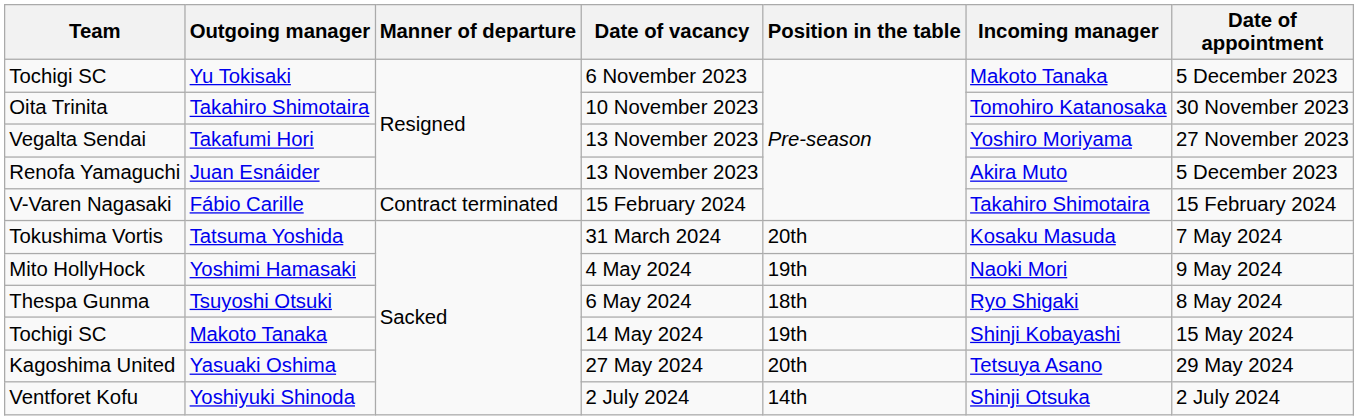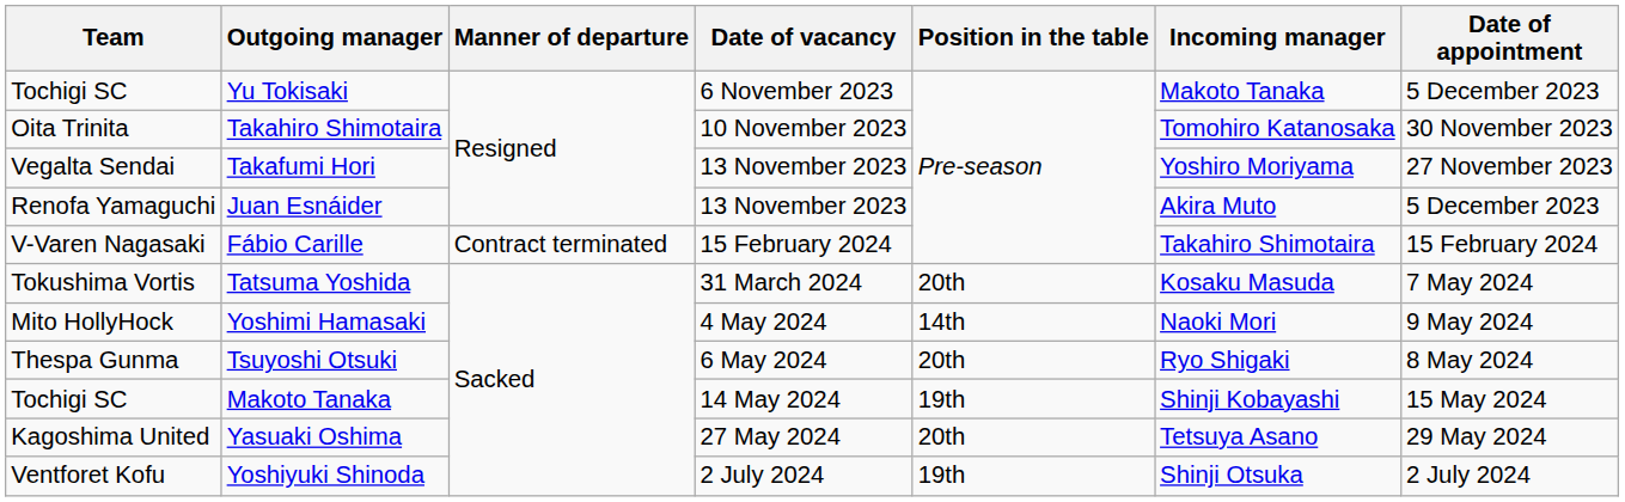 <table class="wikitable sortable">
 <tr>
 <th>Team</th>
 <th>Outgoing manager</th>
 <th>Manner of departure</th>
 <th>Date of vacancy</th>
 <th>Position in the table</th>
 <th>Incoming manager</th>
 <th>Date of<br>appointment</th>
 </tr>
 <tr>
 <td>Tochigi SC</td>
 <td> <a href='#'>Yu Tokisaki</a></td>
 <td rowspan="4">Resigned</td>
 <td>6 November 2023</td>
 <td rowspan="5"><em>Pre-season</em></td>
 <td> <a href='#'>Makoto Tanaka</a></td>
 <td>5 December 2023</td>
 </tr>
 <tr>
 <td>Oita Trinita</td>
 <td> <a href='#'>Takahiro Shimotaira</a></td>
 <td>10 November 2023</td>
 <td> <a href='#'>Tomohiro Katanosaka</a></td>
 <td>30 November 2023</td>
 </tr>
 <tr>
 <td>Vegalta Sendai</td>
 <td> <a href='#'>Takafumi Hori</a></td>
 <td>13 November 2023</td>
 <td> <a href='#'>Yoshiro Moriyama</a></td>
 <td>27 November 2023</td>
 </tr>
 <tr>
 <td>Renofa Yamaguchi</td>
 <td> <a href='#'>Juan Esnáider</a></td>
 <td>13 November 2023</td>
 <td> <a href='#'>Akira Muto</a></td>
 <td>5 December 2023</td>
 </tr>
 <tr>
 <td>V-Varen Nagasaki</td>
 <td> <a href='#'>Fábio Carille</a></td>
 <td>Contract terminated</td>
 <td>15 February 2024</td>
 <td> <a href='#'>Takahiro Shimotaira</a></td>
 <td>15 February 2024</td>
 </tr>
 <tr>
 <td>Tokushima Vortis</td>
 <td> <a href='#'>Tatsuma Yoshida</a></td>
 <td rowspan="6">Sacked</td>
 <td>31 March 2024</td>
 <td>20th</td>
 <td> <a href='#'>Kosaku Masuda</a></td>
 <td>7 May 2024 </td>
 </tr>
 <tr>
 <td>Mito HollyHock</td>
 <td> <a href='#'>Yoshimi Hamasaki</a></td>
 <td>4 May 2024</td>
-<td>19th</td>
+<td>14th</td>
 <td> <a href='#'>Naoki Mori</a></td>
 <td>9 May 2024</td>
 </tr>
 <tr>
 <td>Thespa Gunma</td>
 <td> <a href='#'>Tsuyoshi Otsuki</a></td>
 <td>6 May 2024</td>
-<td>18th</td>
+<td>20th</td>
 <td> <a href='#'>Ryo Shigaki</a></td>
 <td>8 May 2024</td>
 </tr>
 <tr>
 <td>Tochigi SC</td>
 <td> <a href='#'>Makoto Tanaka</a></td>
 <td>14 May 2024</td>
 <td>19th</td>
 <td> <a href='#'>Shinji Kobayashi</a></td>
 <td>15 May 2024</td>
 </tr>
 <tr>
 <td>Kagoshima United</td>
 <td> <a href='#'>Yasuaki Oshima</a></td>
 <td>27 May 2024</td>
 <td>20th</td>
 <td> <a href='#'>Tetsuya Asano</a></td>
 <td>29 May 2024</td>
 </tr>
 <tr>
 <td>Ventforet Kofu</td>
 <td> <a href='#'>Yoshiyuki Shinoda</a></td>
 <td>2 July 2024</td>
-<td>14th</td>
+<td>19th</td>
 <td> <a href='#'>Shinji Otsuka</a></td>
 <td>2 July 2024</td>
 </tr>
 </table>
